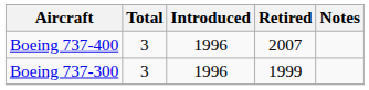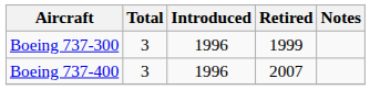 <table class="wikitable" style="margin:0.5em auto; text-align:center">
 <tr>
 <th>Aircraft</th>
 <th>Total</th>
 <th>Introduced</th>
 <th>Retired</th>
 <th>Notes</th>
 </tr>
 <tr>
+<td><a href='#'>Boeing 737-300</a></td>
+<td>3</td>
+<td>1996</td>
+<td>1999</td>
+<td></td>
+</tr>
+<tr>
 <td><a href='#'>Boeing 737-400</a></td>
 <td>3</td>
 <td>1996</td>
 <td>2007</td>
 <td></td>
 </tr>
 <tr>
-<td><a href='#'>Boeing 737-300</a></td>
-<td>3</td>
-<td>1996</td>
-<td>1999</td>
-<td></td>
-</tr>
-<tr>
 </tr>
 </table>
